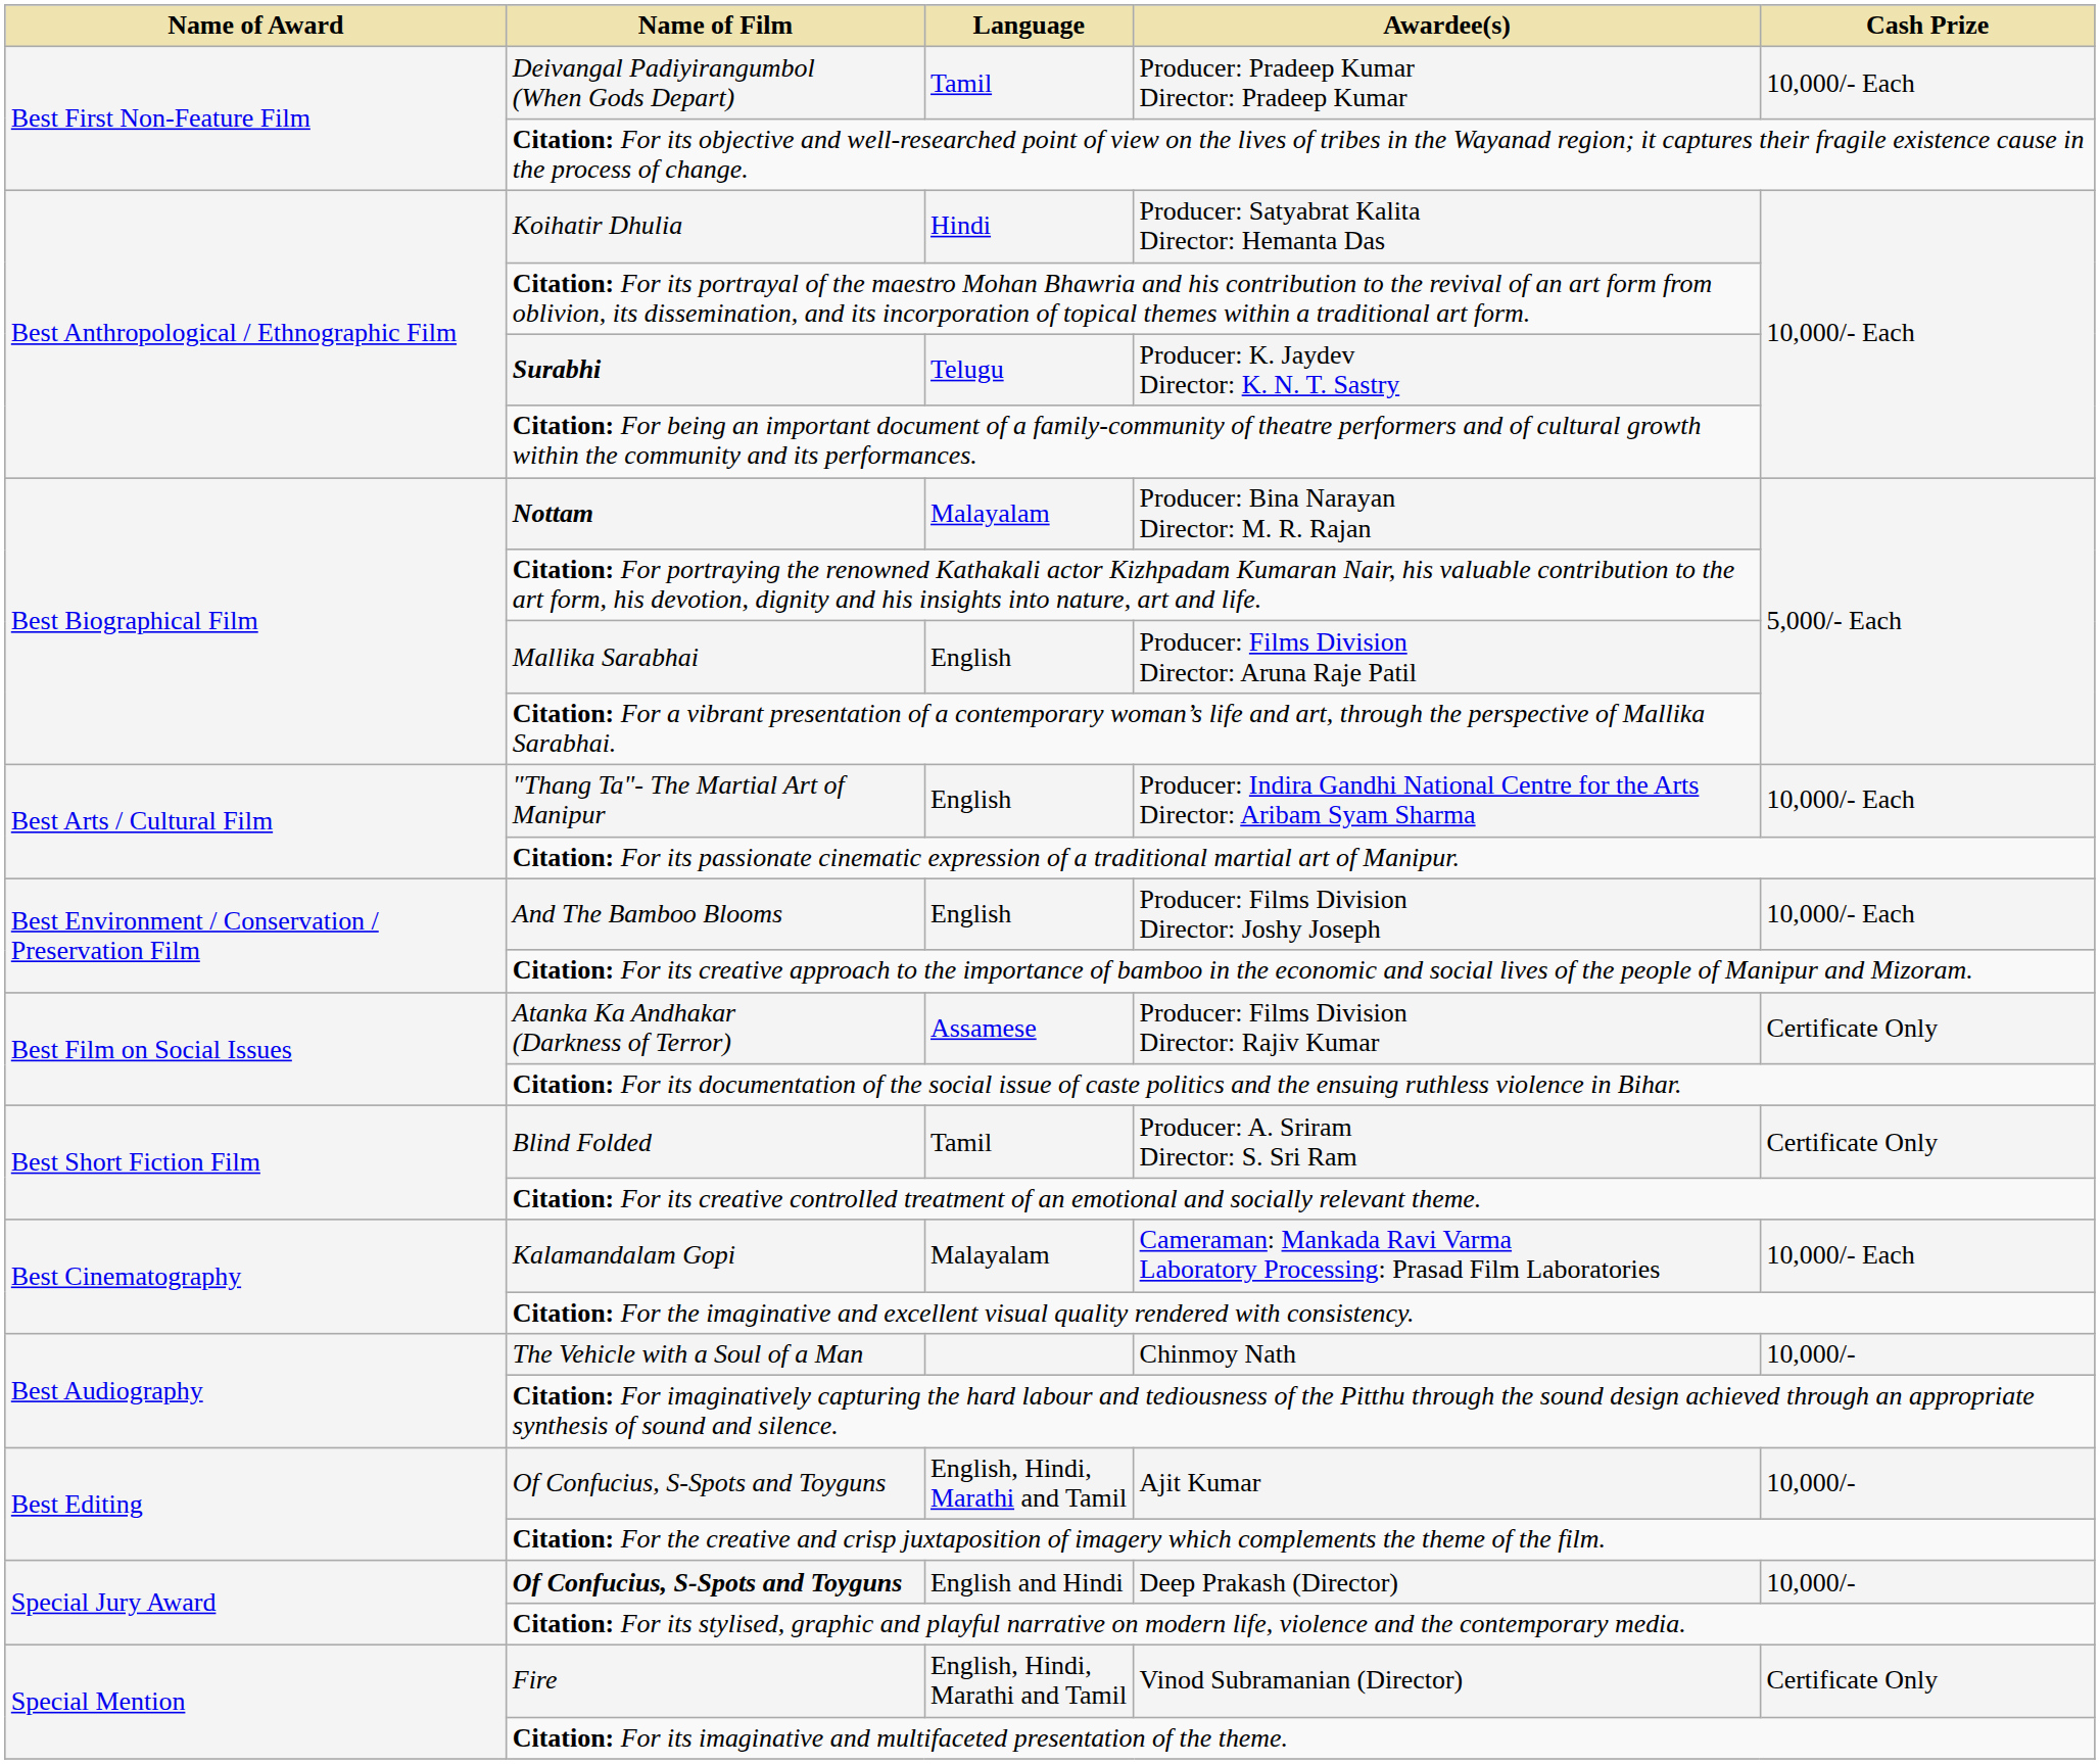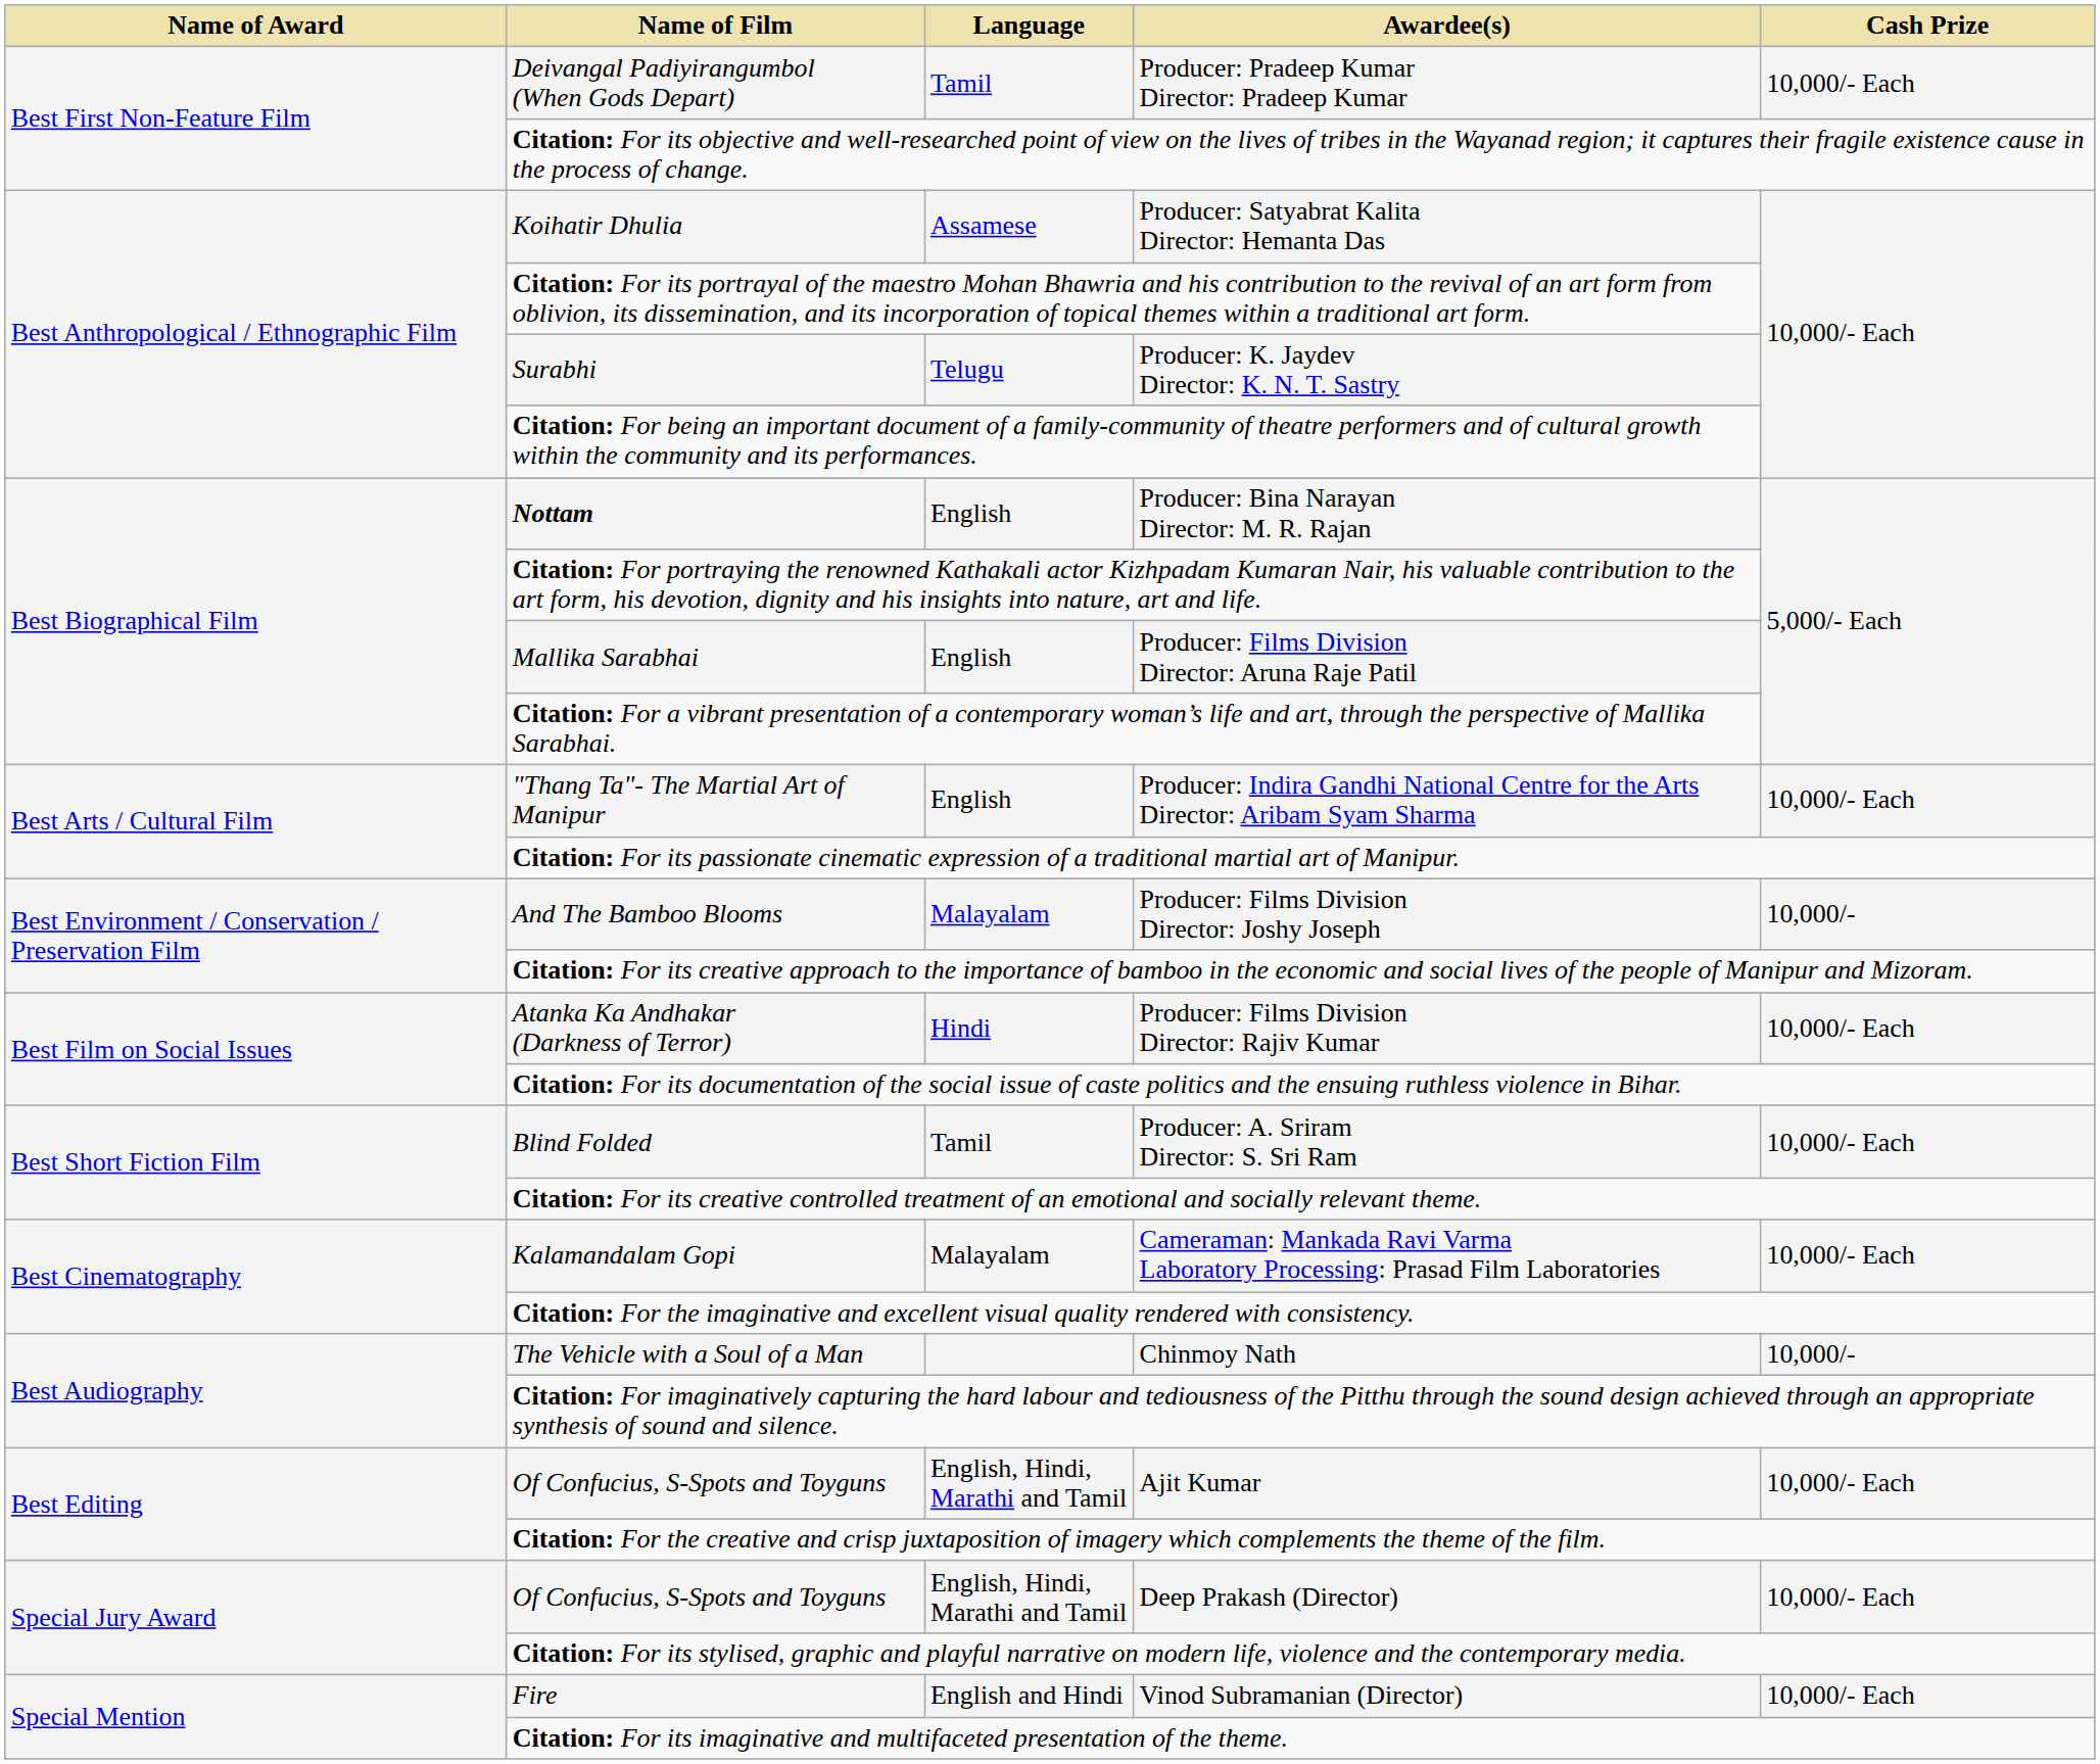 <table class="wikitable" style="width:100%;">
 <tr>
 <th style="background-color:#EFE4B0;width:24%;">Name of Award</th>
 <th style="background-color:#EFE4B0;width:20%;">Name of Film</th>
 <th style="background-color:#EFE4B0;width:10%;">Language</th>
 <th style="background-color:#EFE4B0;width:30%;">Awardee(s)</th>
 <th style="background-color:#EFE4B0;width:16%;">Cash Prize</th>
 </tr>
 <tr style="background-color:#F4F4F4">
 <td rowspan="2"><a href='#'>Best First Non-Feature Film</a></td>
 <td><em>Deivangal Padiyirangumbol<br>(When Gods Depart)</em></td>
 <td><a href='#'>Tamil</a></td>
 <td>Producer: Pradeep Kumar<br>Director: Pradeep Kumar</td>
 <td> 10,000/- Each</td>
 </tr>
 <tr style="background-color:#F9F9F9">
 <td colspan="4"><strong>Citation:</strong> <em>For its objective and well-researched point of view on the lives of tribes in the Wayanad region; it captures their fragile existence cause in the process of change.</em></td>
 </tr>
 <tr style="background-color:#F4F4F4">
 <td rowspan="4"><a href='#'>Best Anthropological / Ethnographic Film</a></td>
 <td><em>Koihatir Dhulia</em></td>
-<td><a href='#'>Hindi</a></td>
+<td><a href='#'>Assamese</a></td>
 <td>Producer: Satyabrat Kalita<br>Director: Hemanta Das</td>
 <td rowspan="4"> 10,000/- Each</td>
 </tr>
 <tr style="background-color:#F9F9F9">
 <td colspan="3"><strong>Citation:</strong> <em>For its portrayal of the maestro Mohan Bhawria and his contribution to the revival of an art form from oblivion, its dissemination, and its incorporation of topical themes within a traditional art form.</em></td>
 </tr>
 <tr style="background-color:#F4F4F4">
-<td><strong><em>Surabhi</em></strong></td>
+<td><em>Surabhi</em></td>
 <td><a href='#'>Telugu</a></td>
 <td>Producer: K. Jaydev<br>Director: <a href='#'>K. N. T. Sastry</a></td>
 </tr>
 <tr style="background-color:#F9F9F9">
 <td colspan="3"><strong>Citation:</strong> <em>For being an important document of a family-community of theatre performers and of cultural growth within the community and its performances.</em></td>
 </tr>
 <tr style="background-color:#F4F4F4">
 <td rowspan="4"><a href='#'>Best Biographical Film</a></td>
 <td><strong><em>Nottam</em></strong></td>
-<td><a href='#'>Malayalam</a></td>
+<td>English</td>
 <td>Producer: Bina Narayan<br>Director: M. R. Rajan</td>
 <td rowspan="4"> 5,000/- Each</td>
 </tr>
 <tr style="background-color:#F9F9F9">
 <td colspan="3"><strong>Citation:</strong> <em>For portraying the renowned Kathakali actor Kizhpadam Kumaran Nair, his valuable contribution to the art form, his devotion, dignity and his insights into nature, art and life.</em></td>
 </tr>
 <tr style="background-color:#F4F4F4">
 <td><em>Mallika Sarabhai</em></td>
 <td>English</td>
 <td>Producer: <a href='#'>Films Division</a><br>Director: Aruna Raje Patil</td>
 </tr>
 <tr style="background-color:#F9F9F9">
 <td colspan="3"><strong>Citation:</strong> <em>For a vibrant presentation of a contemporary woman’s life and art, through the perspective of Mallika Sarabhai.</em></td>
 </tr>
 <tr style="background-color:#F4F4F4">
 <td rowspan="2"><a href='#'>Best Arts / Cultural Film</a></td>
 <td><em>"Thang Ta"- The Martial Art of Manipur</em></td>
 <td>English</td>
 <td>Producer: <a href='#'>Indira Gandhi National Centre for the Arts</a><br>Director: <a href='#'>Aribam Syam Sharma</a></td>
 <td> 10,000/- Each</td>
 </tr>
 <tr style="background-color:#F9F9F9">
 <td colspan="4"><strong>Citation:</strong> <em>For its passionate cinematic expression of a traditional martial art of Manipur.</em></td>
 </tr>
 <tr style="background-color:#F4F4F4">
 <td rowspan="2"><a href='#'>Best Environment / Conservation / Preservation Film</a></td>
 <td><em>And The Bamboo Blooms</em></td>
-<td>English</td>
+<td><a href='#'>Malayalam</a></td>
 <td>Producer: Films Division<br>Director: Joshy Joseph</td>
-<td> 10,000/- Each</td>
+<td> 10,000/-</td>
 </tr>
 <tr style="background-color:#F9F9F9">
 <td colspan="4"><strong>Citation:</strong> <em>For its creative approach to the importance of bamboo in the economic and social lives of the people of Manipur and Mizoram.</em></td>
 </tr>
 <tr style="background-color:#F4F4F4">
 <td rowspan="2"><a href='#'>Best Film on Social Issues</a></td>
 <td><em>Atanka Ka Andhakar<br>(Darkness of Terror)</em></td>
-<td><a href='#'>Assamese</a></td>
+<td><a href='#'>Hindi</a></td>
 <td>Producer: Films Division<br>Director: Rajiv Kumar</td>
-<td>Certificate Only</td>
+<td> 10,000/- Each</td>
 </tr>
 <tr style="background-color:#F9F9F9">
 <td colspan="4"><strong>Citation:</strong> <em>For its documentation of the social issue of caste politics and the ensuing ruthless violence in Bihar.</em></td>
 </tr>
 <tr style="background-color:#F4F4F4">
 <td rowspan="2"><a href='#'>Best Short Fiction Film</a></td>
 <td><em>Blind Folded</em></td>
 <td>Tamil</td>
 <td>Producer: A. Sriram<br>Director: S. Sri Ram</td>
-<td>Certificate Only</td>
+<td> 10,000/- Each</td>
 </tr>
 <tr style="background-color:#F9F9F9">
 <td colspan="4"><strong>Citation:</strong> <em>For its creative controlled treatment of an emotional and socially relevant theme.</em></td>
 </tr>
 <tr style="background-color:#F4F4F4">
 <td rowspan="2"><a href='#'>Best Cinematography</a></td>
 <td><em>Kalamandalam Gopi</em></td>
 <td>Malayalam</td>
 <td><a href='#'>Cameraman</a>: <a href='#'>Mankada Ravi Varma</a><br><a href='#'>Laboratory Processing</a>: Prasad Film Laboratories</td>
 <td> 10,000/- Each</td>
 </tr>
 <tr style="background-color:#F9F9F9">
 <td colspan="4"><strong>Citation:</strong> <em>For the imaginative and excellent visual quality rendered with consistency.</em></td>
 </tr>
 <tr style="background-color:#F4F4F4">
 <td rowspan="2"><a href='#'>Best Audiography</a></td>
 <td><em>The Vehicle with a Soul of a Man</em></td>
 <td></td>
 <td>Chinmoy Nath</td>
 <td> 10,000/-</td>
 </tr>
 <tr style="background-color:#F9F9F9">
 <td colspan="4"><strong>Citation:</strong> <em>For imaginatively capturing the hard labour and tediousness of the Pitthu through the sound design achieved through an appropriate synthesis of sound and silence.</em></td>
 </tr>
 <tr style="background-color:#F4F4F4">
 <td rowspan="2"><a href='#'>Best Editing</a></td>
 <td><em>Of Confucius, S-Spots and Toyguns</em></td>
 <td>English, Hindi, <a href='#'>Marathi</a> and Tamil</td>
 <td>Ajit Kumar</td>
-<td> 10,000/-</td>
+<td> 10,000/- Each</td>
 </tr>
 <tr style="background-color:#F9F9F9">
 <td colspan="4"><strong>Citation:</strong> <em>For the creative and crisp juxtaposition of imagery which complements the theme of the film.</em></td>
 </tr>
 <tr style="background-color:#F4F4F4">
 <td rowspan="2"><a href='#'>Special Jury Award</a></td>
-<td><strong><em>Of Confucius, S-Spots and Toyguns</em></strong></td>
-<td>English and Hindi</td>
+<td><em>Of Confucius, S-Spots and Toyguns</em></td>
+<td>English, Hindi, Marathi and Tamil</td>
 <td>Deep Prakash (Director)</td>
-<td> 10,000/-</td>
+<td> 10,000/- Each</td>
 </tr>
 <tr style="background-color:#F9F9F9">
 <td colspan="4"><strong>Citation:</strong> <em>For its stylised, graphic and playful narrative on modern life, violence and the contemporary media.</em></td>
 </tr>
 <tr style="background-color:#F4F4F4">
 <td rowspan="4"><a href='#'>Special Mention</a></td>
 <td><em>Fire</em></td>
-<td>English, Hindi, Marathi and Tamil</td>
+<td>English and Hindi</td>
 <td>Vinod Subramanian (Director)</td>
-<td>Certificate Only</td>
+<td> 10,000/- Each</td>
 </tr>
 <tr style="background-color:#F9F9F9">
 <td colspan="4"><strong>Citation:</strong> <em>For its imaginative and multifaceted presentation of the theme.</em></td>
 </tr>
 </table>
